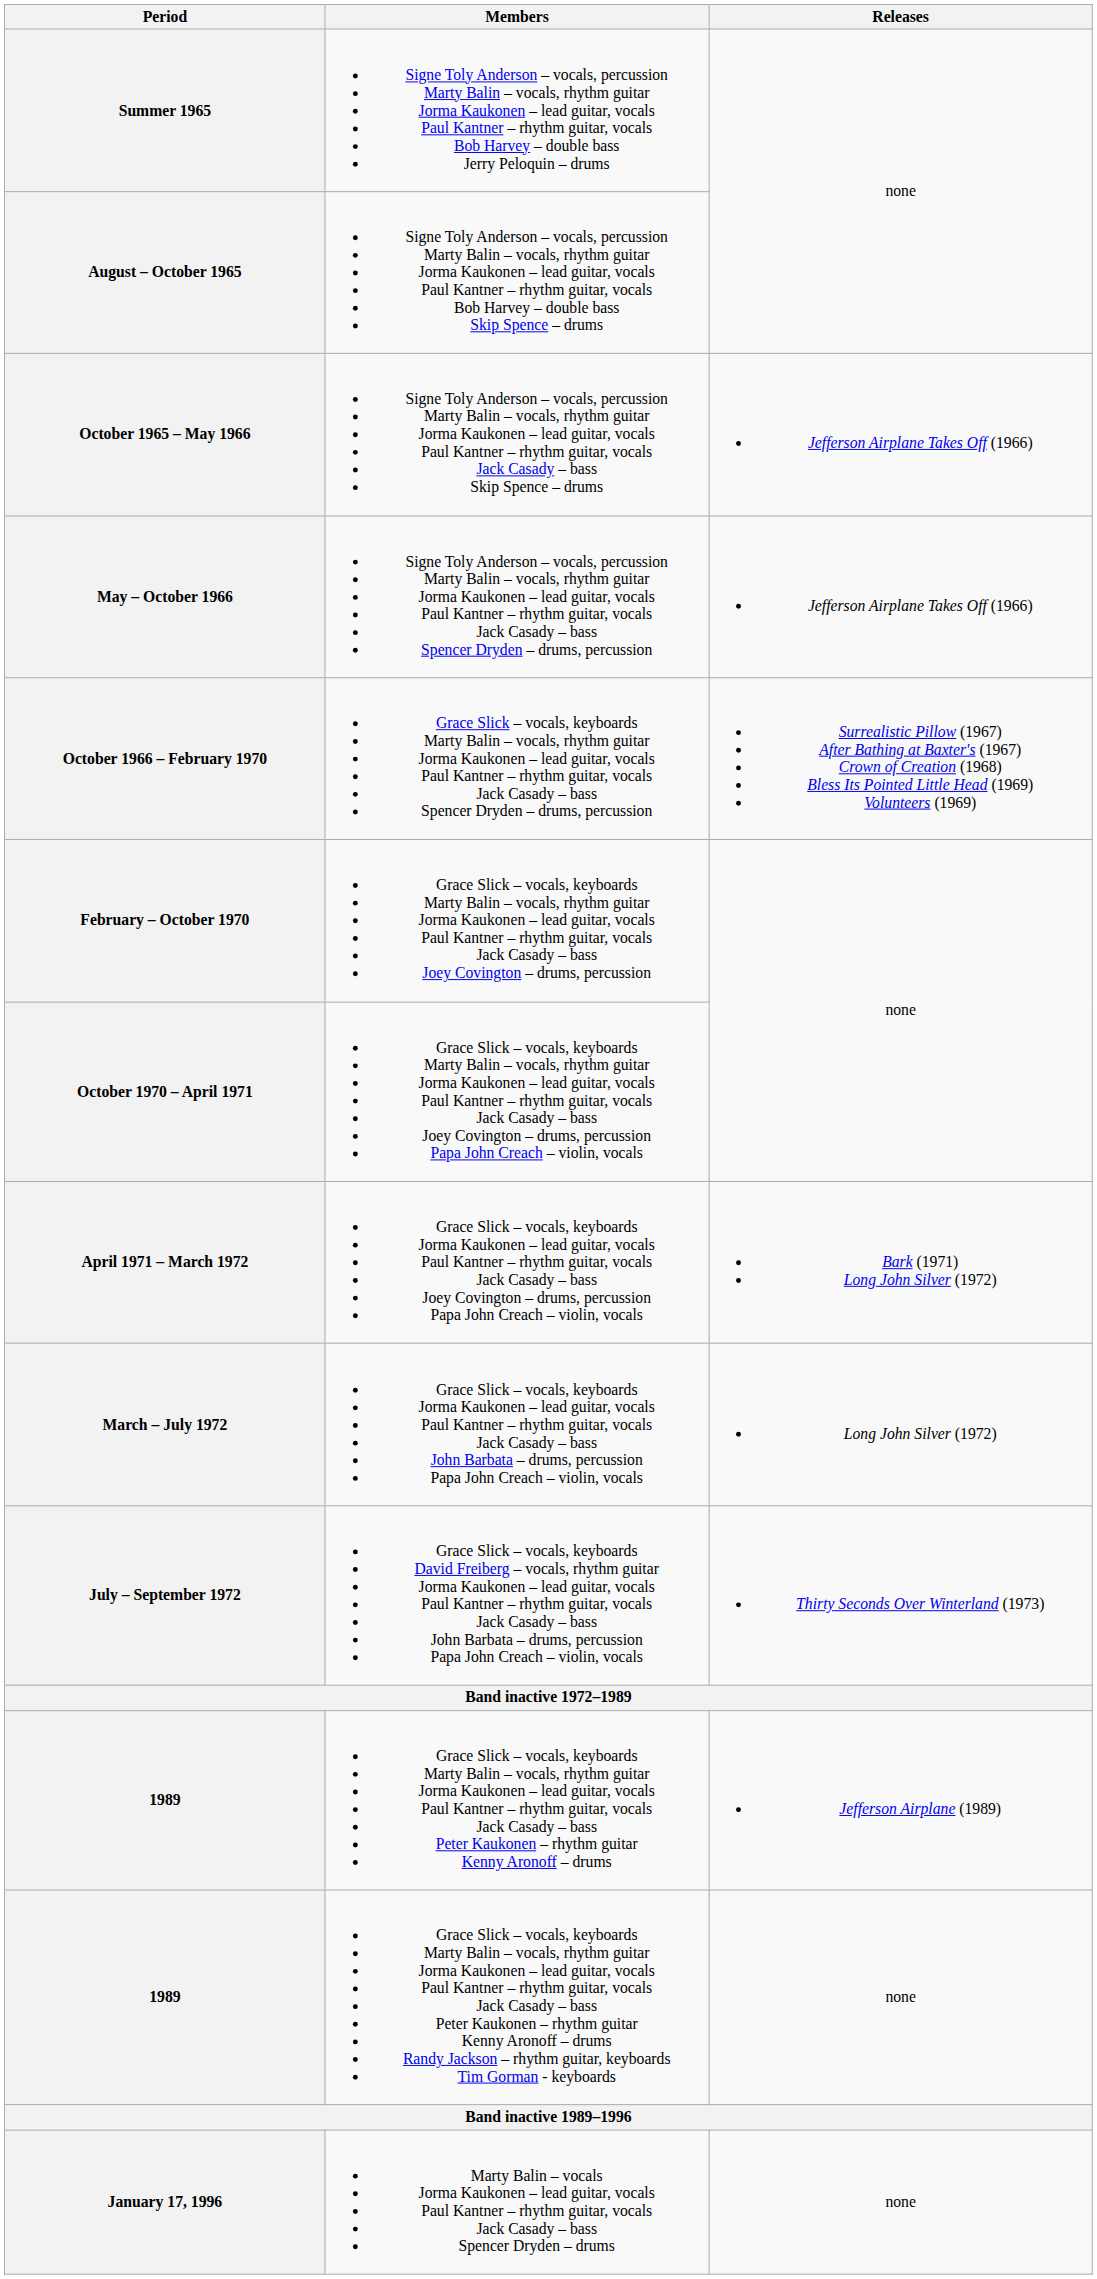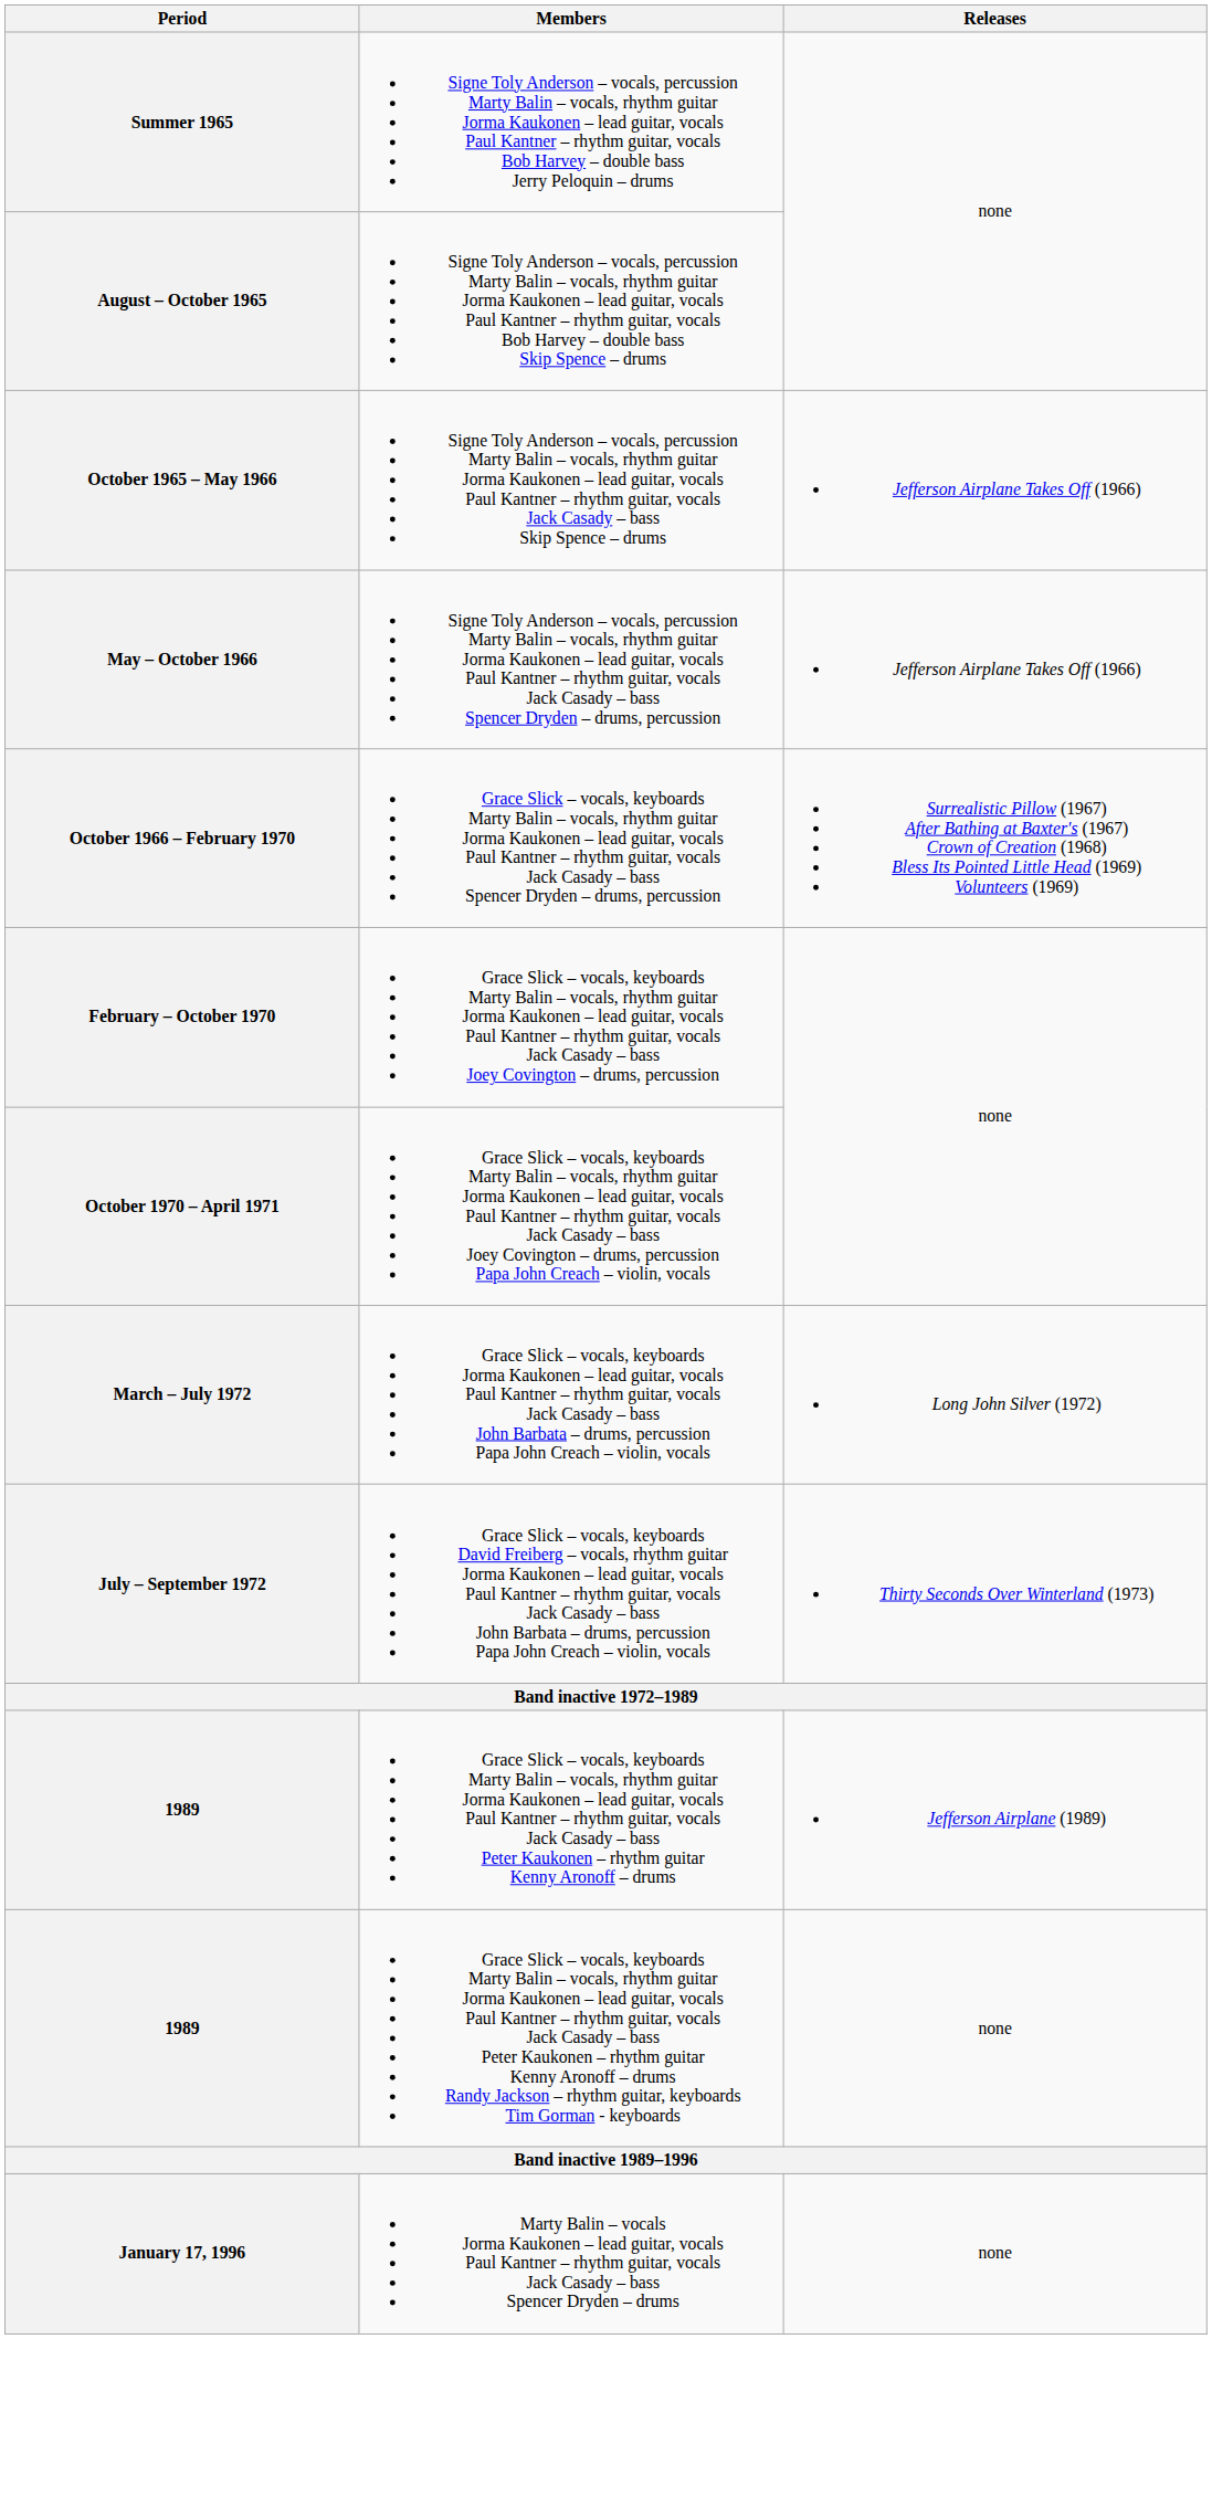 <table class="wikitable plainrowheaders" style="text-align:center;">
 <tr>
 <th scope="col" style="width:20em;">Period</th>
 <th scope="col" style="width:24em;">Members</th>
 <th scope="col" style="width:24em;">Releases</th>
 </tr>
 <tr>
 <th scope="col">Summer 1965</th>
 <td><br><ul><li><a href='#'>Signe Toly Anderson</a> – vocals, percussion</li><li><a href='#'>Marty Balin</a> – vocals, rhythm guitar</li><li><a href='#'>Jorma Kaukonen</a> – lead guitar, vocals</li><li><a href='#'>Paul Kantner</a> – rhythm guitar, vocals</li><li><a href='#'>Bob Harvey</a> – double bass</li><li>Jerry Peloquin – drums</li></ul></td>
 <td rowspan="2">none </td>
 </tr>
 <tr>
 <th scope="col">August – October 1965</th>
 <td><br><ul><li>Signe Toly Anderson – vocals, percussion</li><li>Marty Balin – vocals, rhythm guitar</li><li>Jorma Kaukonen – lead guitar, vocals</li><li>Paul Kantner – rhythm guitar, vocals</li><li>Bob Harvey – double bass</li><li><a href='#'>Skip Spence</a> – drums</li></ul></td>
 </tr>
 <tr>
 <th scope="col">October 1965 – May 1966</th>
 <td><br><ul><li>Signe Toly Anderson – vocals, percussion</li><li>Marty Balin – vocals, rhythm guitar</li><li>Jorma Kaukonen – lead guitar, vocals</li><li>Paul Kantner – rhythm guitar, vocals</li><li><a href='#'>Jack Casady</a> – bass</li><li>Skip Spence – drums</li></ul></td>
 <td><br><ul><li><em><a href='#'>Jefferson Airplane Takes Off</a></em> (1966)</li></ul></td>
 </tr>
 <tr>
 <th scope="col">May – October 1966</th>
 <td><br><ul><li>Signe Toly Anderson – vocals, percussion</li><li>Marty Balin – vocals, rhythm guitar</li><li>Jorma Kaukonen – lead guitar, vocals</li><li>Paul Kantner – rhythm guitar, vocals</li><li>Jack Casady – bass</li><li><a href='#'>Spencer Dryden</a> – drums, percussion</li></ul></td>
 <td><br><ul><li><em>Jefferson Airplane Takes Off</em> (1966) </li></ul></td>
 </tr>
 <tr>
 <th scope="col">October 1966 – February 1970</th>
 <td><br><ul><li><a href='#'>Grace Slick</a> – vocals, keyboards</li><li>Marty Balin – vocals, rhythm guitar</li><li>Jorma Kaukonen – lead guitar, vocals</li><li>Paul Kantner – rhythm guitar, vocals</li><li>Jack Casady – bass</li><li>Spencer Dryden – drums, percussion</li></ul></td>
 <td><br><ul><li><em><a href='#'>Surrealistic Pillow</a></em> (1967)</li><li><em><a href='#'>After Bathing at Baxter's</a></em> (1967)</li><li><em><a href='#'>Crown of Creation</a></em> (1968)</li><li><em><a href='#'>Bless Its Pointed Little Head</a></em> (1969)</li><li><em><a href='#'>Volunteers</a></em> (1969)</li></ul></td>
 </tr>
 <tr>
 <th scope="col">February – October 1970</th>
 <td><br><ul><li>Grace Slick – vocals, keyboards</li><li>Marty Balin – vocals, rhythm guitar</li><li>Jorma Kaukonen – lead guitar, vocals</li><li>Paul Kantner – rhythm guitar, vocals</li><li>Jack Casady – bass</li><li><a href='#'>Joey Covington</a> – drums, percussion</li></ul></td>
 <td rowspan="2">none </td>
 </tr>
 <tr>
 <th scope="col">October 1970 – April 1971</th>
 <td><br><ul><li>Grace Slick – vocals, keyboards</li><li>Marty Balin – vocals, rhythm guitar</li><li>Jorma Kaukonen – lead guitar, vocals</li><li>Paul Kantner – rhythm guitar, vocals</li><li>Jack Casady – bass</li><li>Joey Covington – drums, percussion</li><li><a href='#'>Papa John Creach</a> – violin, vocals</li></ul></td>
 </tr>
 <tr>
-<th scope="col">April 1971 – March 1972</th>
-<td><br><ul><li>Grace Slick – vocals, keyboards</li><li>Jorma Kaukonen – lead guitar, vocals</li><li>Paul Kantner – rhythm guitar, vocals</li><li>Jack Casady – bass</li><li>Joey Covington – drums, percussion</li><li>Papa John Creach – violin, vocals</li></ul></td>
-<td><br><ul><li><em><a href='#'>Bark</a></em> (1971)</li><li><em><a href='#'>Long John Silver</a></em> (1972) </li></ul></td>
-</tr>
-<tr>
 <th scope="col">March – July 1972</th>
 <td><br><ul><li>Grace Slick – vocals, keyboards</li><li>Jorma Kaukonen – lead guitar, vocals</li><li>Paul Kantner – rhythm guitar, vocals</li><li>Jack Casady – bass</li><li><a href='#'>John Barbata</a> – drums, percussion</li><li>Papa John Creach – violin, vocals</li></ul></td>
 <td><br><ul><li><em>Long John Silver</em> (1972)</li></ul></td>
 </tr>
 <tr>
 <th scope="col">July – September 1972</th>
 <td><br><ul><li>Grace Slick – vocals, keyboards</li><li><a href='#'>David Freiberg</a> – vocals, rhythm guitar</li><li>Jorma Kaukonen – lead guitar, vocals</li><li>Paul Kantner – rhythm guitar, vocals</li><li>Jack Casady – bass</li><li>John Barbata – drums, percussion</li><li>Papa John Creach – violin, vocals</li></ul></td>
 <td><br><ul><li><em><a href='#'>Thirty Seconds Over Winterland</a></em> (1973)</li></ul></td>
 </tr>
 <tr>
 <th scope="col" colspan="3">Band inactive 1972–1989</th>
 </tr>
 <tr>
 <th scope="col">1989</th>
 <td><br><ul><li>Grace Slick – vocals, keyboards</li><li>Marty Balin – vocals, rhythm guitar</li><li>Jorma Kaukonen – lead guitar, vocals</li><li>Paul Kantner – rhythm guitar, vocals</li><li>Jack Casady – bass</li><li><a href='#'>Peter Kaukonen</a> – rhythm guitar </li><li><a href='#'>Kenny Aronoff</a> – drums </li></ul></td>
 <td><br><ul><li><em><a href='#'>Jefferson Airplane</a></em> (1989)</li></ul></td>
 </tr>
 <tr>
 <th scope="col">1989</th>
 <td><br><ul><li>Grace Slick – vocals, keyboards</li><li>Marty Balin – vocals, rhythm guitar</li><li>Jorma Kaukonen – lead guitar, vocals</li><li>Paul Kantner – rhythm guitar, vocals</li><li>Jack Casady – bass</li><li>Peter Kaukonen – rhythm guitar </li><li>Kenny Aronoff – drums </li><li><a href='#'>Randy Jackson</a> – rhythm guitar, keyboards </li><li><a href='#'>Tim Gorman</a> - keyboards </li></ul></td>
 <td>none </td>
 </tr>
 <tr>
 <th scope="col" colspan="3">Band inactive 1989–1996</th>
 </tr>
 <tr>
 <th scope="col">January 17, 1996</th>
 <td><br><ul><li>Marty Balin – vocals</li><li>Jorma Kaukonen – lead guitar, vocals</li><li>Paul Kantner – rhythm guitar, vocals</li><li>Jack Casady – bass</li><li>Spencer Dryden – drums</li></ul></td>
 <td>none </td>
 </tr>
 </table>
